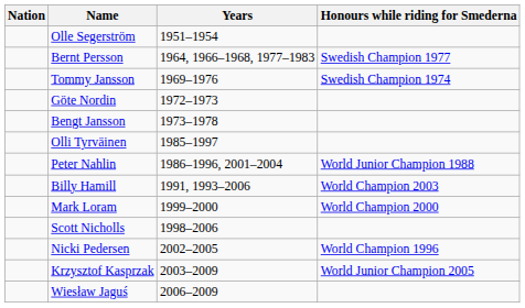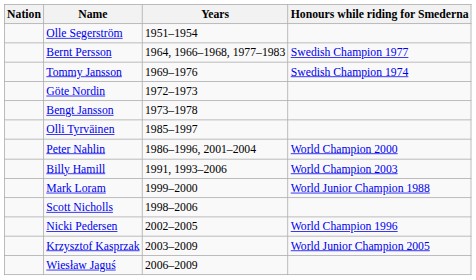 <table class="wikitable" style="font-size:95%;">
 <tr>
 <th>Nation</th>
 <th>Name</th>
 <th>Years</th>
 <th>Honours while riding for Smederna</th>
 </tr>
 <tr>
 <td></td>
 <td><a href='#'>Olle Segerström</a></td>
 <td>1951–1954</td>
 <td></td>
 </tr>
 <tr>
 <td></td>
 <td><a href='#'>Bernt Persson</a></td>
 <td>1964, 1966–1968, 1977–1983</td>
 <td><a href='#'>Swedish Champion 1977</a></td>
 </tr>
 <tr>
 <td></td>
 <td><a href='#'>Tommy Jansson</a></td>
 <td>1969–1976</td>
 <td><a href='#'>Swedish Champion 1974</a></td>
 </tr>
 <tr>
 <td></td>
 <td><a href='#'>Göte Nordin</a></td>
 <td>1972–1973</td>
 <td></td>
 </tr>
 <tr>
 <td></td>
 <td><a href='#'>Bengt Jansson</a></td>
 <td>1973–1978</td>
 <td></td>
 </tr>
 <tr>
 <td></td>
 <td><a href='#'>Olli Tyrväinen</a></td>
 <td>1985–1997</td>
 <td></td>
 </tr>
 <tr>
 <td></td>
 <td><a href='#'>Peter Nahlin</a></td>
 <td>1986–1996, 2001–2004</td>
-<td><a href='#'>World Junior Champion 1988</a></td>
+<td><a href='#'>World Champion 2000</a></td>
 </tr>
 <tr>
 <td></td>
 <td><a href='#'>Billy Hamill</a></td>
 <td>1991, 1993–2006</td>
 <td><a href='#'>World Champion 2003</a></td>
 </tr>
 <tr>
 <td></td>
 <td><a href='#'>Mark Loram</a></td>
 <td>1999–2000</td>
-<td><a href='#'>World Champion 2000</a></td>
+<td><a href='#'>World Junior Champion 1988</a></td>
 </tr>
 <tr>
 <td></td>
 <td><a href='#'>Scott Nicholls</a></td>
 <td>1998–2006</td>
 <td></td>
 </tr>
 <tr>
 <td></td>
 <td><a href='#'>Nicki Pedersen</a></td>
 <td>2002–2005</td>
 <td><a href='#'>World Champion 1996</a></td>
 </tr>
 <tr>
 <td></td>
 <td><a href='#'>Krzysztof Kasprzak</a></td>
 <td>2003–2009</td>
 <td><a href='#'>World Junior Champion 2005</a></td>
 </tr>
 <tr>
 <td></td>
 <td><a href='#'>Wiesław Jaguś</a></td>
 <td>2006–2009</td>
 </tr>
 </table>
